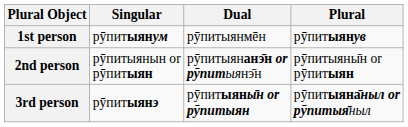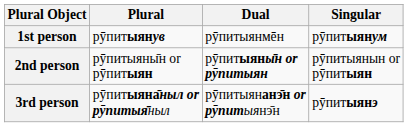 <table class="wikitable">
 <tr>
 <th>Plural Object</th>
+<th>Plural</th>
+<th>Dual</th>
 <th>Singular</th>
-<th>Dual</th>
-<th>Plural</th>
 </tr>
 <tr>
 <th>1st person</th>
+<td>рӯпит<strong>ыян<strong><em>ув<em></td>
+<td>рӯпит</strong>ыян</em></strong>мēн</em></td>
 <td>рӯпит<strong>ыян<strong><em>ум<em></td>
-<td>рӯпит</strong>ыян</em></strong>мēн</em></td>
-<td>рӯпит<strong>ыян<strong><em>ув<em></td>
 </tr>
 <tr>
 <th>2nd person</th>
+<td>рӯпит</strong>ыян</em></strong>ы̄н</em> or <br>рӯпит<strong>ыян</strong><br></td>
+<td>рӯпит<strong>ыян<strong><em>ы̄н<em> or <br>рӯпит</strong>ыян<strong><br></td>
 <td>рӯпит</strong>ыян</em></strong>ын</em> or <br>рӯпит<strong>ыян</strong><br></td>
-<td>рӯпит</strong>ыян<strong>а</em>нэ̄н<em> or <br> рӯпит</strong>ыя</em></strong>нэ̄н</em><br></td>
-<td>рӯпит</strong>ыян</em></strong>ы̄н</em> or <br>рӯпит<strong>ыян</strong><br></td>
 </tr>
 <tr>
 <th>3rd person</th>
+<td>рӯпит<strong>ыяна̄<strong><em>ныл<em> or <br> рӯпит</strong>ыя̄</em></strong>ныл</em> <br></td>
+<td>рӯпит</strong>ыян<strong>а</em>нэ̄н<em> or <br> рӯпит</strong>ыя</em></strong>нэ̄н</em><br></td>
 <td>рӯпит<strong>ыян<strong><em>э<em></td>
-<td>рӯпит<strong>ыян<strong><em>ы̄н<em> or <br>рӯпит</strong>ыян<strong><br></td>
-<td>рӯпит<strong>ыяна̄<strong><em>ныл<em> or <br> рӯпит</strong>ыя̄</em></strong>ныл</em> <br></td>
 </tr>
 </table>
